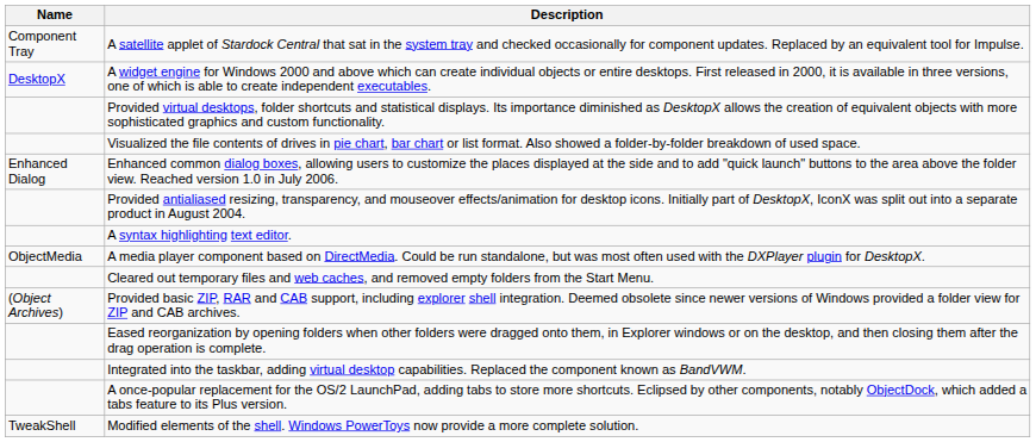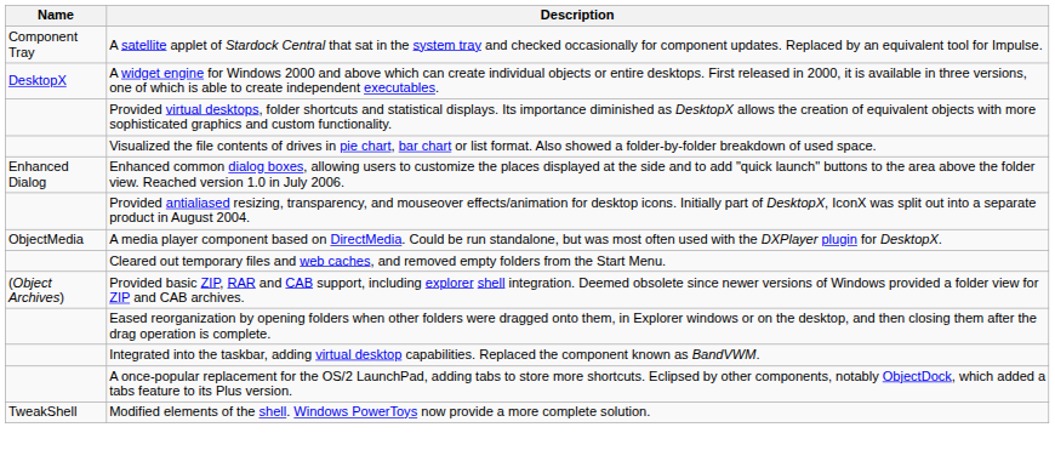 <table class="wikitable sortable">
 <tr>
 <th>Name</th>
 <th>Description</th>
 </tr>
 <tr>
 <td>Component Tray</td>
 <td>A <a href='#'>satellite</a> applet of <em>Stardock Central</em> that sat in the <a href='#'>system tray</a> and checked occasionally for component updates. Replaced by an equivalent tool for Impulse.</td>
 </tr>
 <tr>
 <td><a href='#'>DesktopX</a></td>
 <td>A <a href='#'>widget engine</a> for Windows 2000 and above which can create individual objects or entire desktops. First released in 2000, it is available in three versions, one of which is able to create independent <a href='#'>executables</a>.</td>
 </tr>
 <tr>
 <td></td>
 <td>Provided <a href='#'>virtual desktops</a>, folder shortcuts and statistical displays. Its importance diminished as <em>DesktopX</em> allows the creation of equivalent objects with more sophisticated graphics and custom functionality.</td>
 </tr>
 <tr>
 <td></td>
 <td>Visualized the file contents of drives in <a href='#'>pie chart</a>, <a href='#'>bar chart</a> or list format. Also showed a folder-by-folder breakdown of used space.</td>
 </tr>
 <tr>
 <td>Enhanced Dialog</td>
 <td>Enhanced common <a href='#'>dialog boxes</a>, allowing users to customize the places displayed at the side and to add "quick launch" buttons to the area above the folder view. Reached version 1.0 in July 2006.</td>
 </tr>
 <tr>
 <td></td>
 <td>Provided <a href='#'>antialiased</a> resizing, transparency, and mouseover effects/animation for desktop icons. Initially part of <em>DesktopX</em>, IconX was split out into a separate product in August 2004.</td>
 </tr>
 <tr>
-<td></td>
-<td>A <a href='#'>syntax highlighting</a> <a href='#'>text editor</a>.</td>
-</tr>
-<tr>
 <td>ObjectMedia</td>
 <td>A media player component based on <a href='#'>DirectMedia</a>. Could be run standalone, but was most often used with the <em>DXPlayer</em> <a href='#'>plugin</a> for <em>DesktopX</em>.</td>
 </tr>
 <tr>
 <td></td>
 <td>Cleared out temporary files and <a href='#'>web caches</a>, and removed empty folders from the Start Menu.</td>
 </tr>
 <tr>
 <td> (<em>Object Archives</em>)</td>
 <td>Provided basic <a href='#'>ZIP</a>, <a href='#'>RAR</a> and <a href='#'>CAB</a> support, including <a href='#'>explorer</a> <a href='#'>shell</a> integration. Deemed obsolete since newer versions of Windows provided a folder view for <a href='#'>ZIP</a> and CAB archives.</td>
 </tr>
 <tr>
 <td></td>
 <td>Eased reorganization by opening folders when other folders were dragged onto them, in Explorer windows or on the desktop, and then closing them after the drag operation is complete.</td>
 </tr>
 <tr>
 <td></td>
 <td>Integrated into the taskbar, adding <a href='#'>virtual desktop</a> capabilities. Replaced the component known as <em>BandVWM</em>.</td>
 </tr>
 <tr>
 <td></td>
 <td>A once-popular replacement for the OS/2 LaunchPad, adding tabs to store more shortcuts. Eclipsed by other components, notably <a href='#'>ObjectDock</a>, which added a tabs feature to its Plus version.</td>
 </tr>
 <tr>
 <td>TweakShell</td>
 <td>Modified elements of the <a href='#'>shell</a>. <a href='#'>Windows PowerToys</a> now provide a more complete solution.</td>
 </tr>
 </table>
